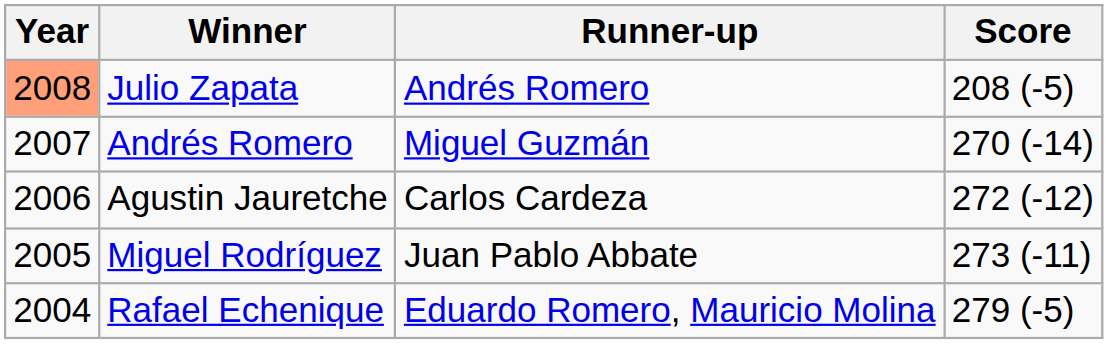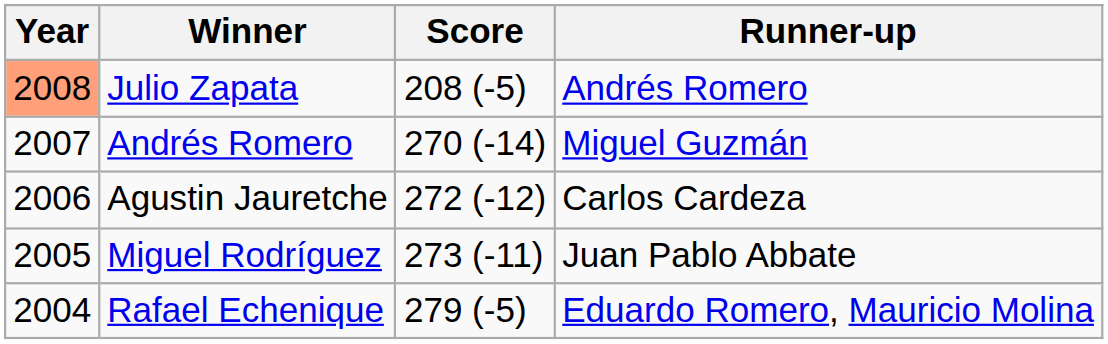 <table class=wikitable>
 <tr>
 <th>Year</th>
 <th>Winner</th>
+<th>Score</th>
 <th>Runner-up</th>
-<th>Score</th>
 </tr>
 <tr>
 <td style="background: lightsalmon;">2008</td>
 <td> <a href='#'>Julio Zapata</a></td>
+<td>208 (-5)</td>
 <td><a href='#'>Andrés Romero</a></td>
-<td>208 (-5)</td>
 </tr>
 <tr>
 <td>2007</td>
 <td> <a href='#'>Andrés Romero</a></td>
+<td>270 (-14)</td>
 <td><a href='#'>Miguel Guzmán</a></td>
-<td>270 (-14)</td>
 </tr>
 <tr>
 <td>2006</td>
 <td> Agustin Jauretche</td>
+<td>272 (-12)</td>
 <td>Carlos Cardeza</td>
-<td>272 (-12)</td>
 </tr>
 <tr>
 <td>2005</td>
 <td> <a href='#'>Miguel Rodríguez</a></td>
+<td>273 (-11)</td>
 <td>Juan Pablo Abbate</td>
-<td>273 (-11)</td>
 </tr>
 <tr>
 <td>2004</td>
 <td> <a href='#'>Rafael Echenique</a></td>
+<td>279 (-5)</td>
 <td><a href='#'>Eduardo Romero</a>, <a href='#'>Mauricio Molina</a></td>
-<td>279 (-5)</td>
 </tr>
 </table>
